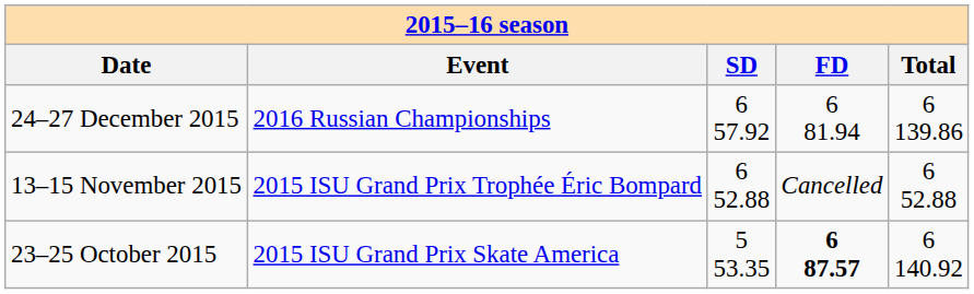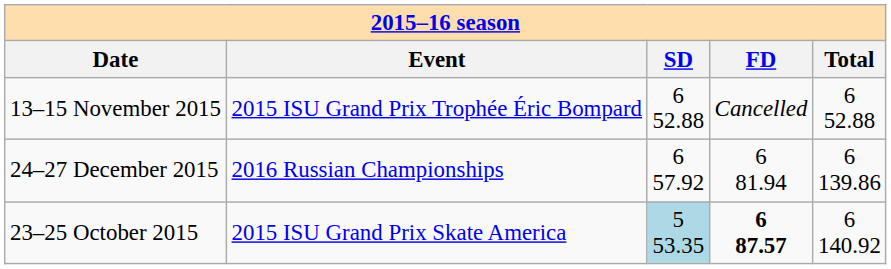 <table class="wikitable">
 <tr>
 <td style="background-color: #ffdead;" colspan=5 align=center><strong><a href='#'>2015–16 season</a></strong></td>
 </tr>
 <tr>
 <th>Date</th>
 <th>Event</th>
 <th><a href='#'>SD</a></th>
 <th><a href='#'>FD</a></th>
 <th>Total</th>
 </tr>
 <tr>
+<td>13–15 November 2015</td>
+<td><a href='#'>2015 ISU Grand Prix Trophée Éric Bompard</a></td>
+<td align=center>6 <br> 52.88</td>
+<td align=center><em>Cancelled</em></td>
+<td align=center>6 <br> 52.88</td>
+</tr>
+<tr>
 <td>24–27 December 2015</td>
 <td><a href='#'>2016 Russian Championships</a></td>
 <td align=center>6 <br> 57.92</td>
 <td align=center>6 <br> 81.94</td>
 <td align=center>6 <br> 139.86</td>
 </tr>
 <tr>
-<td>13–15 November 2015</td>
-<td><a href='#'>2015 ISU Grand Prix Trophée Éric Bompard</a></td>
-<td align=center>6 <br> 52.88</td>
-<td align=center><em>Cancelled</em></td>
-<td align=center>6 <br> 52.88</td>
-</tr>
-<tr>
 <td>23–25 October 2015</td>
 <td><a href='#'>2015 ISU Grand Prix Skate America</a></td>
-<td align=center>5 <br> 53.35</td>
+<td align=center style="background: lightblue;">5 <br> 53.35</td>
 <td align=center><strong>6 <br> 87.57</strong></td>
 <td align=center>6 <br> 140.92</td>
 </tr>
 </table>
